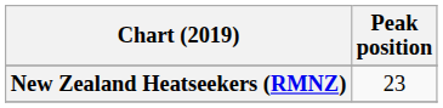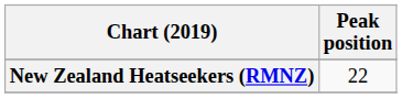 <table class="wikitable sortable plainrowheaders" style="text-align:center">
 <tr>
 <th scope="col">Chart (2019)</th>
 <th scope="col">Peak<br>position</th>
 </tr>
 <tr>
 </tr>
 <tr>
 <th scope="row">New Zealand Heatseekers (<a href='#'>RMNZ</a>)</th>
-<td>23</td>
+<td>22</td>
 </tr>
 <tr>
 </tr>
 <tr>
 </tr>
 </table>
